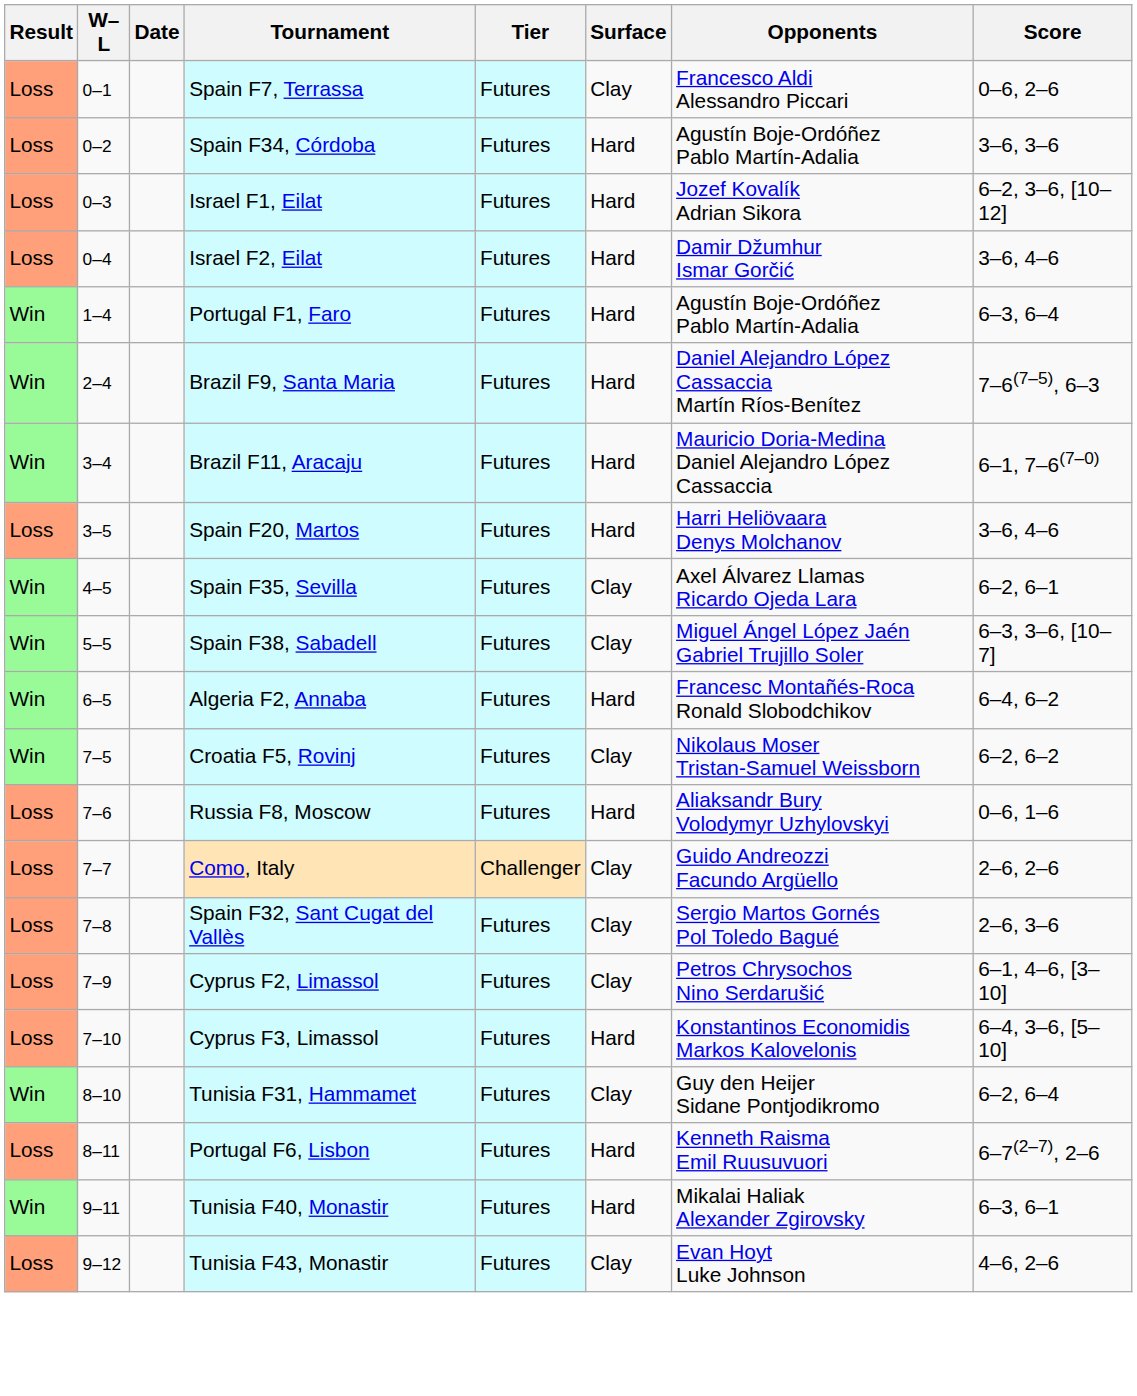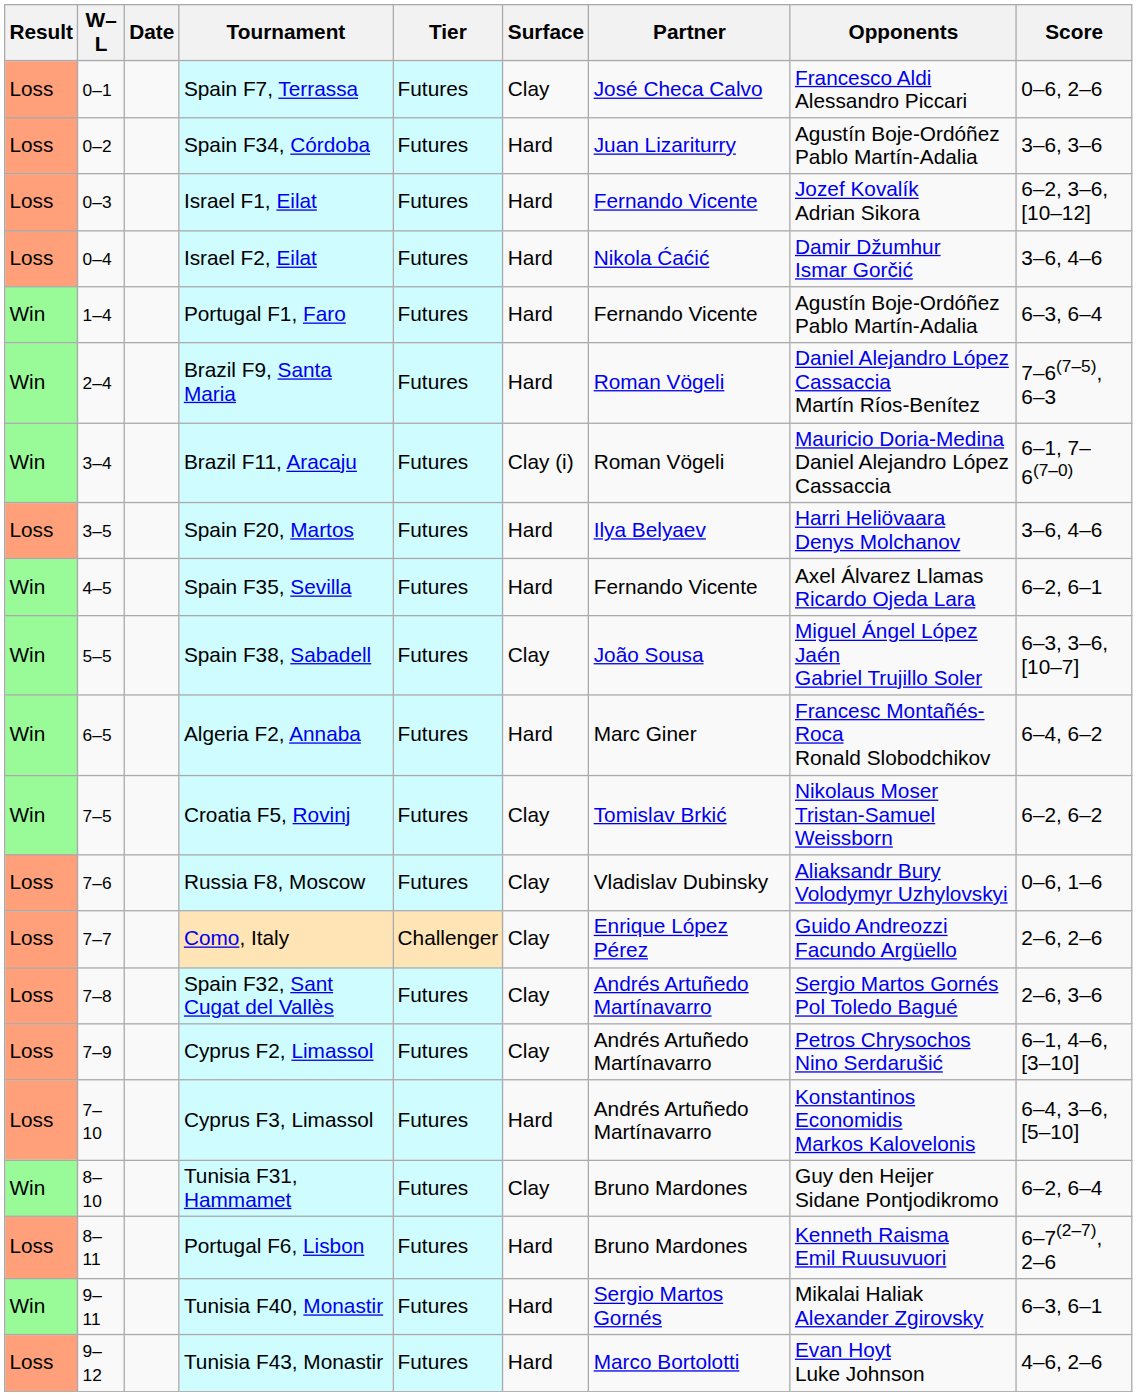 <table class="sortable wikitable">
 <tr>
 <th>Result</th>
 <th class="unsortable">W–L</th>
 <th>Date</th>
 <th>Tournament</th>
 <th>Tier</th>
 <th>Surface</th>
+<th>Partner</th>
 <th>Opponents</th>
 <th class="unsortable">Score</th>
 </tr>
 <tr>
 <td bgcolor=FFA07A>Loss</td>
 <td><small>0–1</small></td>
 <td></td>
 <td style="background:#cffcff;">Spain F7, <a href='#'>Terrassa</a></td>
 <td style="background:#cffcff;">Futures</td>
 <td>Clay</td>
+<td> <a href='#'>José Checa Calvo</a></td>
 <td> <a href='#'>Francesco Aldi</a><br> Alessandro Piccari</td>
 <td>0–6, 2–6</td>
 </tr>
 <tr>
 <td bgcolor=FFA07A>Loss</td>
 <td><small>0–2</small></td>
 <td></td>
 <td style="background:#cffcff;">Spain F34, <a href='#'>Córdoba</a></td>
 <td style="background:#cffcff;">Futures</td>
 <td>Hard</td>
+<td> <a href='#'>Juan Lizariturry</a></td>
 <td> Agustín Boje-Ordóñez<br> Pablo Martín-Adalia</td>
 <td>3–6, 3–6</td>
 </tr>
 <tr>
 <td bgcolor=FFA07A>Loss</td>
 <td><small>0–3</small></td>
 <td></td>
 <td style="background:#cffcff;">Israel F1, <a href='#'>Eilat</a></td>
 <td style="background:#cffcff;">Futures</td>
 <td>Hard</td>
+<td> <a href='#'>Fernando Vicente</a></td>
 <td> <a href='#'>Jozef Kovalík</a><br> Adrian Sikora</td>
 <td>6–2, 3–6, [10–12]</td>
 </tr>
 <tr>
 <td bgcolor=FFA07A>Loss</td>
 <td><small>0–4</small></td>
 <td></td>
 <td style="background:#cffcff;">Israel F2, <a href='#'>Eilat</a></td>
 <td style="background:#cffcff;">Futures</td>
 <td>Hard</td>
+<td> <a href='#'>Nikola Ćaćić</a></td>
 <td> <a href='#'>Damir Džumhur</a><br> <a href='#'>Ismar Gorčić</a></td>
 <td>3–6, 4–6</td>
 </tr>
 <tr>
 <td bgcolor=98fb98>Win</td>
 <td><small>1–4</small></td>
 <td></td>
 <td style="background:#cffcff;">Portugal F1, <a href='#'>Faro</a></td>
 <td style="background:#cffcff;">Futures</td>
 <td>Hard</td>
+<td> Fernando Vicente</td>
 <td> Agustín Boje-Ordóñez<br> Pablo Martín-Adalia</td>
 <td>6–3, 6–4</td>
 </tr>
 <tr>
 <td bgcolor=98fb98>Win</td>
 <td><small>2–4</small></td>
 <td></td>
 <td style="background:#cffcff;">Brazil F9, <a href='#'>Santa Maria</a></td>
 <td style="background:#cffcff;">Futures</td>
 <td>Hard</td>
+<td> <a href='#'>Roman Vögeli</a></td>
 <td> <a href='#'>Daniel Alejandro López Cassaccia</a><br> Martín Ríos-Benítez</td>
 <td>7–6<sup>(7–5)</sup>, 6–3</td>
 </tr>
 <tr>
 <td bgcolor=98fb98>Win</td>
 <td><small>3–4</small></td>
 <td></td>
 <td style="background:#cffcff;">Brazil F11, <a href='#'>Aracaju</a></td>
 <td style="background:#cffcff;">Futures</td>
-<td>Hard</td>
+<td>Clay (i)</td>
+<td> Roman Vögeli</td>
 <td> <a href='#'>Mauricio Doria-Medina</a> <br>  Daniel Alejandro López Cassaccia</td>
 <td>6–1, 7–6<sup>(7–0)</sup></td>
 </tr>
 <tr>
 <td bgcolor=FFA07A>Loss</td>
 <td><small>3–5</small></td>
 <td></td>
 <td style="background:#cffcff;">Spain F20, <a href='#'>Martos</a></td>
 <td style="background:#cffcff;">Futures</td>
 <td>Hard</td>
+<td> <a href='#'>Ilya Belyaev</a></td>
 <td> <a href='#'>Harri Heliövaara</a><br> <a href='#'>Denys Molchanov</a></td>
 <td>3–6, 4–6</td>
 </tr>
 <tr>
 <td bgcolor=98fb98>Win</td>
 <td><small>4–5</small></td>
 <td></td>
 <td style="background:#cffcff;">Spain F35, <a href='#'>Sevilla</a></td>
 <td style="background:#cffcff;">Futures</td>
-<td>Clay</td>
+<td>Hard</td>
+<td> Fernando Vicente</td>
 <td> Axel Álvarez Llamas <br>  <a href='#'>Ricardo Ojeda Lara</a></td>
 <td>6–2, 6–1</td>
 </tr>
 <tr>
 <td bgcolor=98fb98>Win</td>
 <td><small>5–5</small></td>
 <td></td>
 <td style="background:#cffcff;">Spain F38, <a href='#'>Sabadell</a></td>
 <td style="background:#cffcff;">Futures</td>
 <td>Clay</td>
+<td> <a href='#'>João Sousa</a></td>
 <td> <a href='#'>Miguel Ángel López Jaén</a><br>  <a href='#'>Gabriel Trujillo Soler</a></td>
 <td>6–3, 3–6, [10–7]</td>
 </tr>
 <tr>
 <td bgcolor=98fb98>Win</td>
 <td><small>6–5</small></td>
 <td></td>
 <td style="background:#cffcff;">Algeria F2, <a href='#'>Annaba</a></td>
 <td style="background:#cffcff;">Futures</td>
 <td>Hard</td>
+<td> Marc Giner</td>
 <td> <a href='#'>Francesc Montañés-Roca</a><br> Ronald Slobodchikov</td>
 <td>6–4, 6–2</td>
 </tr>
 <tr>
 <td bgcolor=98fb98>Win</td>
 <td><small>7–5</small></td>
 <td></td>
 <td style="background:#cffcff;">Croatia F5, <a href='#'>Rovinj</a></td>
 <td style="background:#cffcff;">Futures</td>
 <td>Clay</td>
+<td> <a href='#'>Tomislav Brkić</a></td>
 <td> <a href='#'>Nikolaus Moser</a><br> <a href='#'>Tristan-Samuel Weissborn</a></td>
 <td>6–2, 6–2</td>
 </tr>
 <tr>
 <td bgcolor=FFA07A>Loss</td>
 <td><small>7–6</small></td>
 <td></td>
 <td style="background:#cffcff;">Russia F8, Moscow</td>
 <td style="background:#cffcff;">Futures</td>
-<td>Hard</td>
+<td>Clay</td>
+<td> Vladislav Dubinsky</td>
 <td> <a href='#'>Aliaksandr Bury</a><br> <a href='#'>Volodymyr Uzhylovskyi</a></td>
 <td>0–6, 1–6</td>
 </tr>
 <tr>
 <td bgcolor=FFA07A>Loss</td>
 <td><small>7–7</small></td>
 <td><a href='#'></a></td>
 <td style="background:moccasin;"><a href='#'>Como</a>, Italy</td>
 <td style="background:moccasin;">Challenger</td>
 <td>Clay</td>
+<td> <a href='#'>Enrique López Pérez</a></td>
 <td> <a href='#'>Guido Andreozzi</a><br> <a href='#'>Facundo Argüello</a></td>
 <td>2–6, 2–6</td>
 </tr>
 <tr>
 <td bgcolor=FFA07A>Loss</td>
 <td><small>7–8</small></td>
 <td></td>
 <td style="background:#cffcff;">Spain F32, <a href='#'>Sant Cugat del Vallès</a></td>
 <td style="background:#cffcff;">Futures</td>
 <td>Clay</td>
+<td> <a href='#'>Andrés Artuñedo Martínavarro</a></td>
 <td> <a href='#'>Sergio Martos Gornés</a><br> <a href='#'>Pol Toledo Bagué</a></td>
 <td>2–6, 3–6</td>
 </tr>
 <tr>
 <td bgcolor=FFA07A>Loss</td>
 <td><small>7–9</small></td>
 <td></td>
 <td style="background:#cffcff;">Cyprus F2, <a href='#'>Limassol</a></td>
 <td style="background:#cffcff;">Futures</td>
 <td>Clay</td>
+<td> Andrés Artuñedo Martínavarro</td>
 <td> <a href='#'>Petros Chrysochos</a><br> <a href='#'>Nino Serdarušić</a></td>
 <td>6–1, 4–6, [3–10]</td>
 </tr>
 <tr>
 <td bgcolor=FFA07A>Loss</td>
 <td><small>7–10</small></td>
 <td></td>
 <td style="background:#cffcff;">Cyprus F3, Limassol</td>
 <td style="background:#cffcff;">Futures</td>
 <td>Hard</td>
+<td> Andrés Artuñedo Martínavarro</td>
 <td> <a href='#'>Konstantinos Economidis</a><br> <a href='#'>Markos Kalovelonis</a></td>
 <td>6–4, 3–6, [5–10]</td>
 </tr>
 <tr>
 <td bgcolor=98fb98>Win</td>
 <td><small>8–10</small></td>
 <td></td>
 <td style="background:#cffcff;">Tunisia F31, <a href='#'>Hammamet</a></td>
 <td style="background:#cffcff;">Futures</td>
 <td>Clay</td>
+<td> Bruno Mardones</td>
 <td> Guy den Heijer<br> Sidane Pontjodikromo</td>
 <td>6–2, 6–4</td>
 </tr>
 <tr>
 <td bgcolor=FFA07A>Loss</td>
 <td><small>8–11</small></td>
 <td></td>
 <td style="background:#cffcff;">Portugal F6, <a href='#'>Lisbon</a></td>
 <td style="background:#cffcff;">Futures</td>
 <td>Hard</td>
+<td> Bruno Mardones</td>
 <td> <a href='#'>Kenneth Raisma</a><br> <a href='#'>Emil Ruusuvuori</a></td>
 <td>6–7<sup>(2–7)</sup>, 2–6</td>
 </tr>
 <tr>
 <td bgcolor=98fb98>Win</td>
 <td><small>9–11</small></td>
 <td></td>
 <td style="background:#cffcff;">Tunisia F40, <a href='#'>Monastir</a></td>
 <td style="background:#cffcff;">Futures</td>
 <td>Hard</td>
+<td> <a href='#'>Sergio Martos Gornés</a></td>
 <td> Mikalai Haliak<br> <a href='#'>Alexander Zgirovsky</a></td>
 <td>6–3, 6–1</td>
 </tr>
 <tr>
 <td bgcolor=FFA07A>Loss</td>
 <td><small>9–12</small></td>
 <td></td>
 <td style="background:#cffcff;">Tunisia F43, Monastir</td>
 <td style="background:#cffcff;">Futures</td>
-<td>Clay</td>
+<td>Hard</td>
+<td> <a href='#'>Marco Bortolotti</a></td>
 <td> <a href='#'>Evan Hoyt</a><br> Luke Johnson</td>
 <td>4–6, 2–6</td>
 </tr>
 </table>
